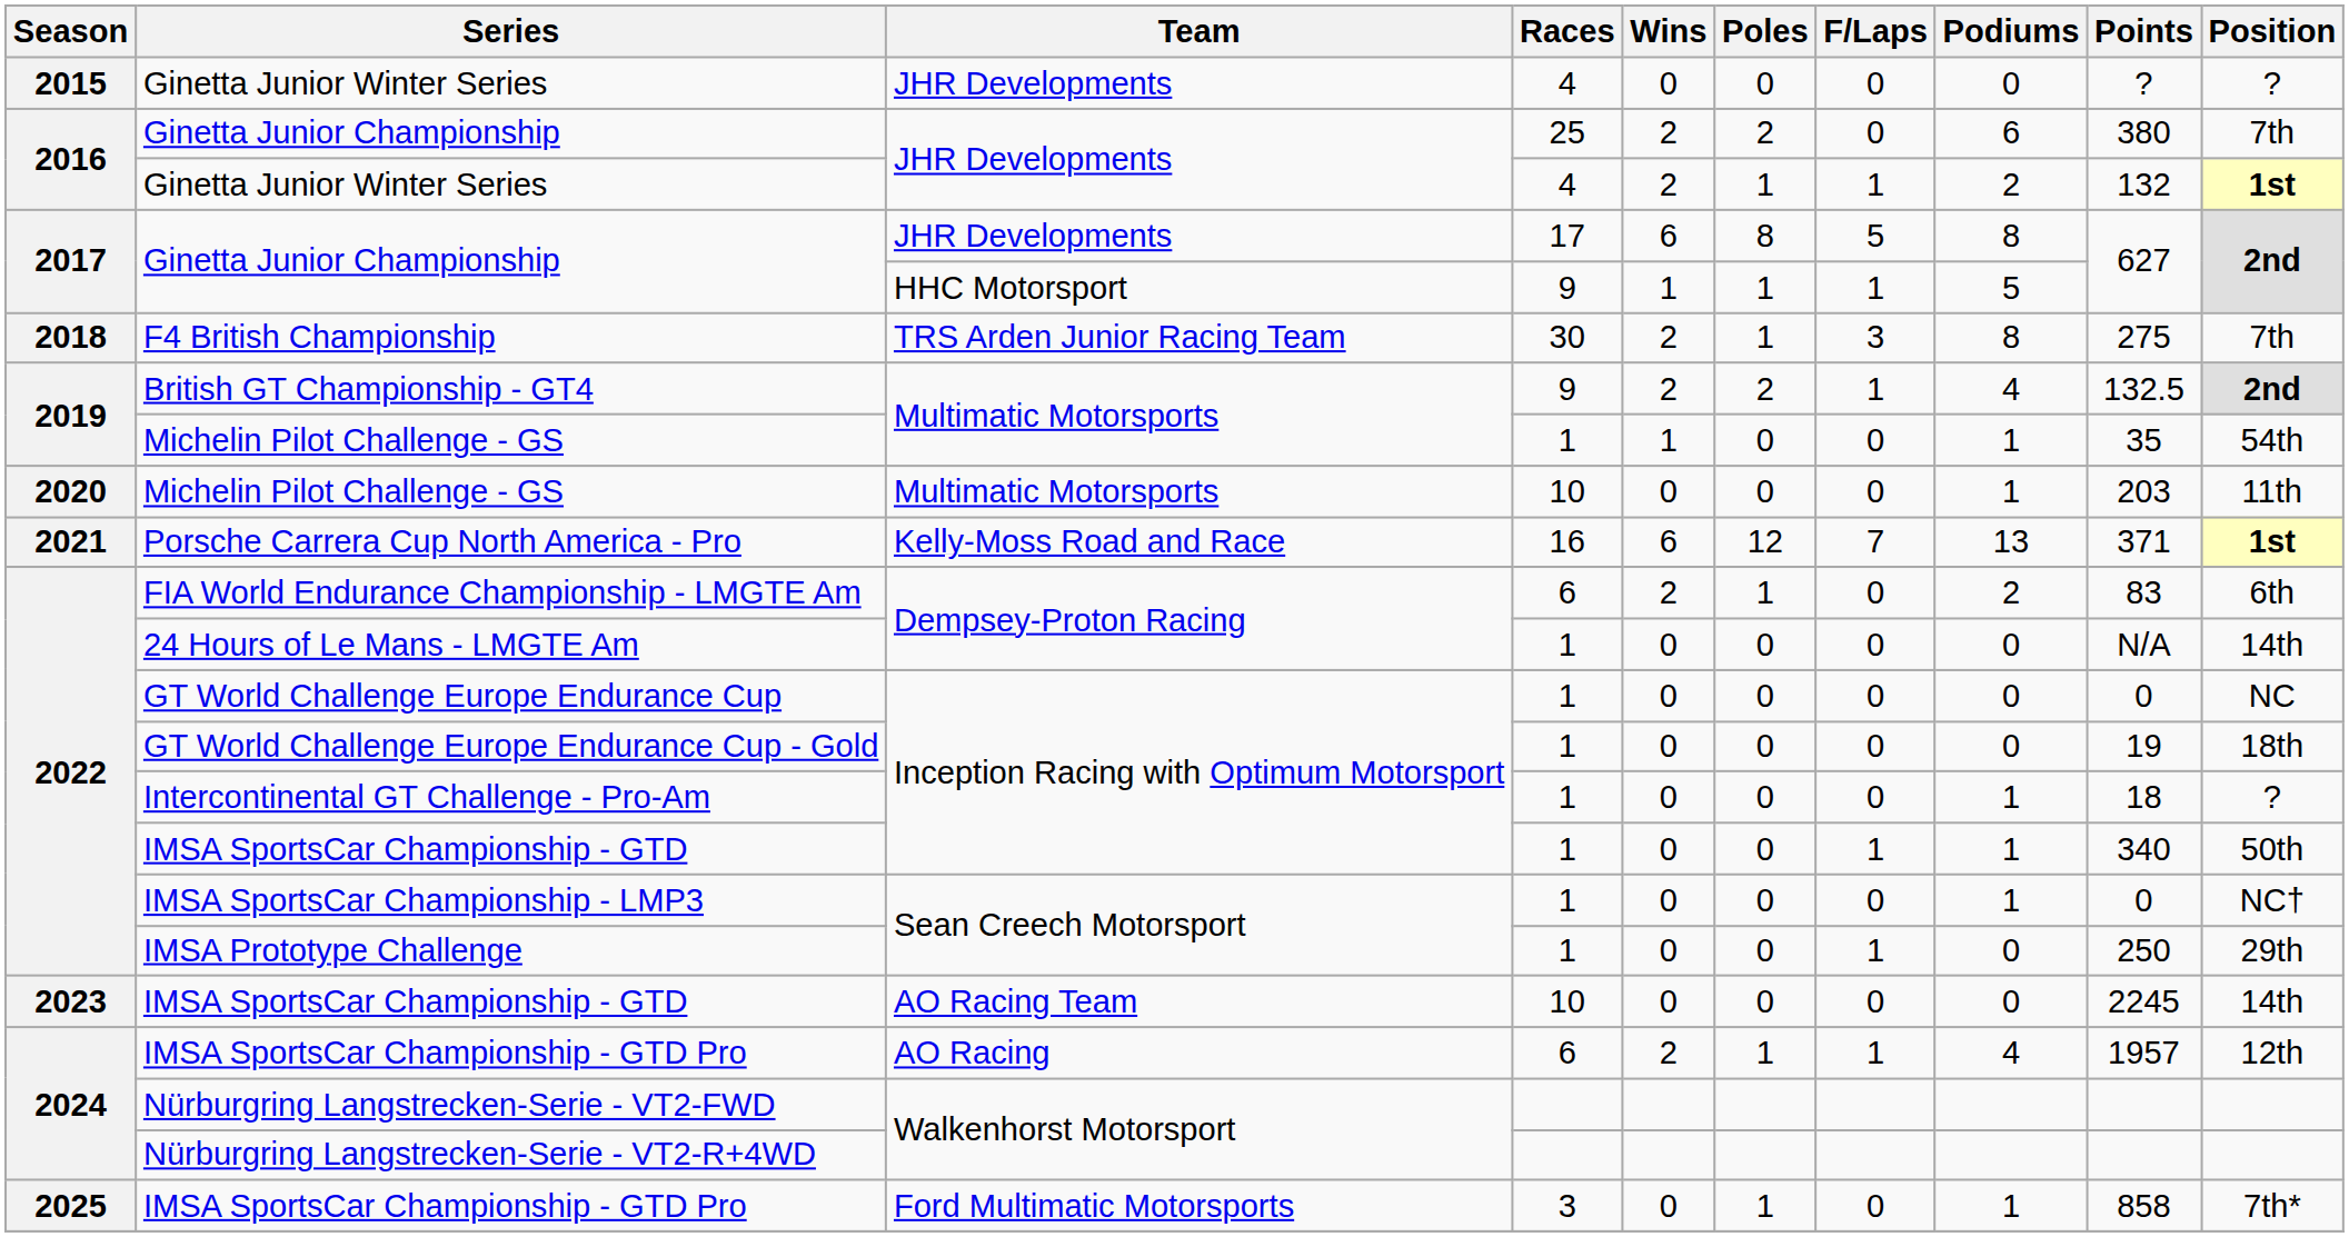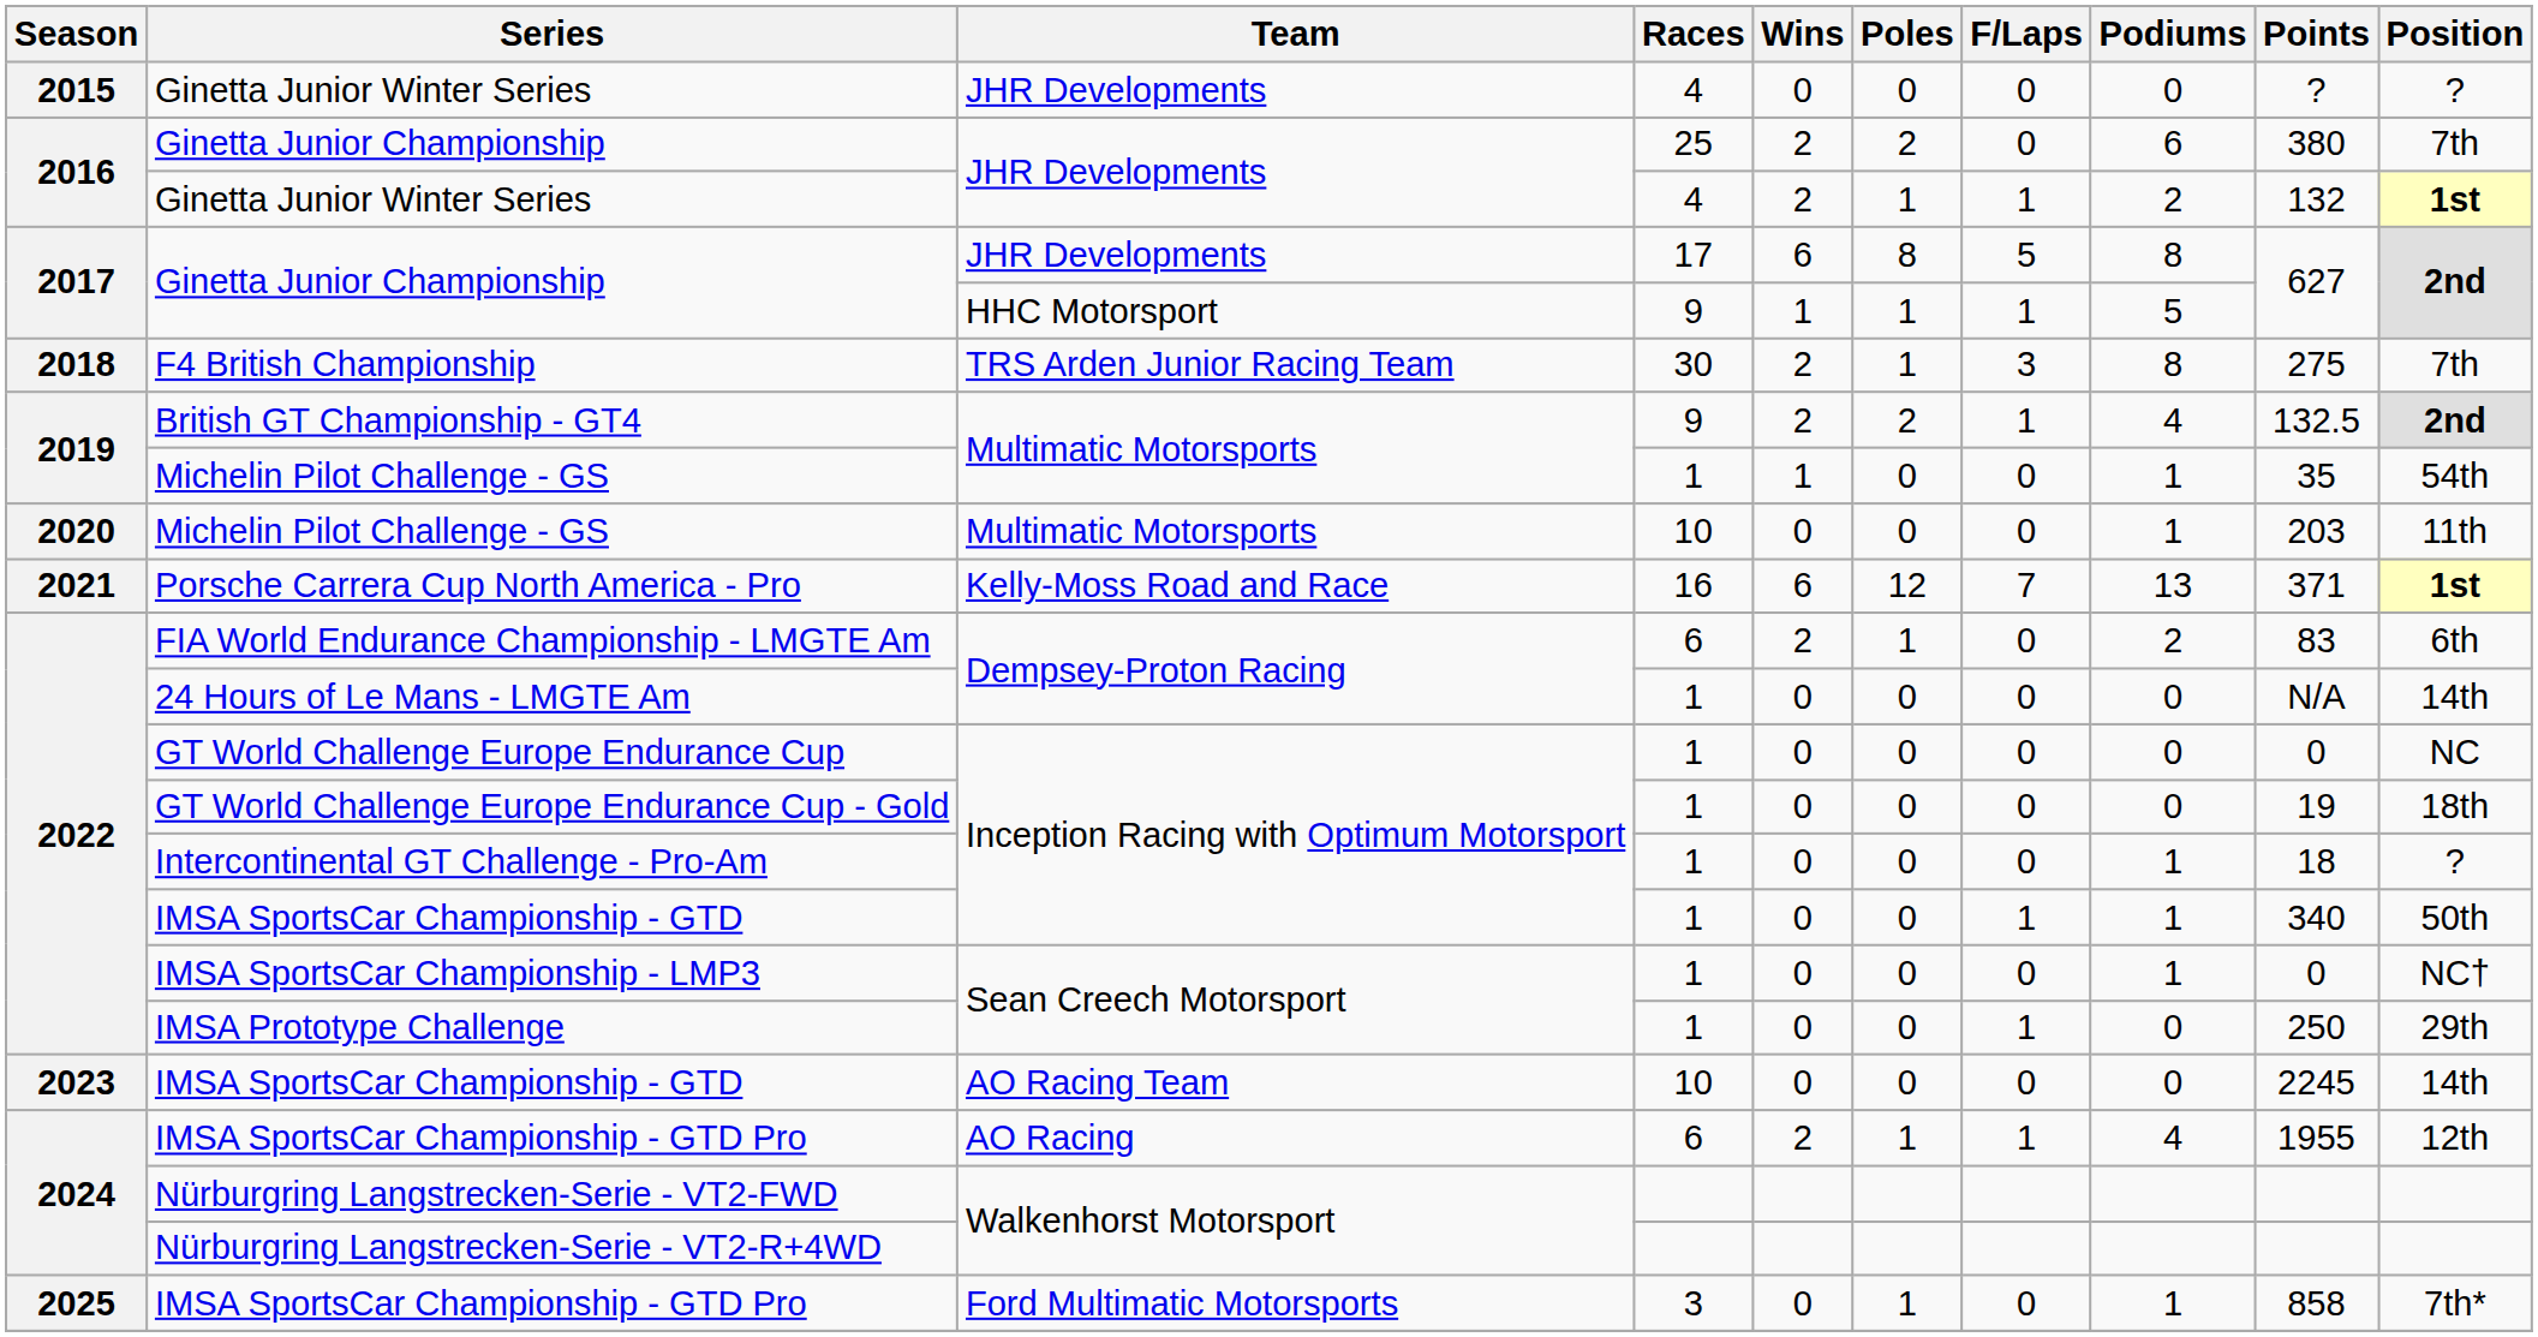 <table class="wikitable" style="font-size: 90%; text-align:center">
 <tr>
 <th>Season</th>
 <th>Series</th>
 <th>Team</th>
 <th>Races</th>
 <th>Wins</th>
 <th>Poles</th>
 <th>F/Laps</th>
 <th>Podiums</th>
 <th>Points</th>
 <th>Position</th>
 </tr>
 <tr>
 <th>2015</th>
 <td align=left>Ginetta Junior Winter Series</td>
 <td align=left><a href='#'>JHR Developments</a></td>
 <td>4</td>
 <td>0</td>
 <td>0</td>
 <td>0</td>
 <td>0</td>
 <td>?</td>
 <td>?</td>
 </tr>
 <tr>
 <th rowspan=2>2016</th>
 <td align=left><a href='#'>Ginetta Junior Championship</a></td>
 <td rowspan=2 align=left><a href='#'>JHR Developments</a></td>
 <td>25</td>
 <td>2</td>
 <td>2</td>
 <td>0</td>
 <td>6</td>
 <td>380</td>
 <td>7th</td>
 </tr>
 <tr>
 <td align=left>Ginetta Junior Winter Series</td>
 <td>4</td>
 <td>2</td>
 <td>1</td>
 <td>1</td>
 <td>2</td>
 <td>132</td>
 <td style="background:#FFFFBF;"><strong>1st</strong></td>
 </tr>
 <tr>
 <th rowspan=2>2017</th>
 <td rowspan=2 align=left><a href='#'>Ginetta Junior Championship</a></td>
 <td align=left><a href='#'>JHR Developments</a></td>
 <td>17</td>
 <td>6</td>
 <td>8</td>
 <td>5</td>
 <td>8</td>
 <td rowspan=2>627</td>
 <td rowspan=2 style="background:#DFDFDF;"><strong>2nd</strong></td>
 </tr>
 <tr>
 <td align=left>HHC Motorsport</td>
 <td>9</td>
 <td>1</td>
 <td>1</td>
 <td>1</td>
 <td>5</td>
 </tr>
 <tr>
 <th>2018</th>
 <td align=left><a href='#'>F4 British Championship</a></td>
 <td align=left><a href='#'>TRS Arden Junior Racing Team</a></td>
 <td>30</td>
 <td>2</td>
 <td>1</td>
 <td>3</td>
 <td>8</td>
 <td>275</td>
 <td>7th</td>
 </tr>
 <tr>
 <th rowspan=2>2019</th>
 <td align=left><a href='#'>British GT Championship - GT4</a></td>
 <td rowspan=2 align=left><a href='#'>Multimatic Motorsports</a></td>
 <td>9</td>
 <td>2</td>
 <td>2</td>
 <td>1</td>
 <td>4</td>
 <td>132.5</td>
 <td style="background:#DFDFDF;"><strong>2nd</strong></td>
 </tr>
 <tr>
 <td align=left><a href='#'>Michelin Pilot Challenge - GS</a></td>
 <td>1</td>
 <td>1</td>
 <td>0</td>
 <td>0</td>
 <td>1</td>
 <td>35</td>
 <td>54th</td>
 </tr>
 <tr>
 <th>2020</th>
 <td align=left><a href='#'>Michelin Pilot Challenge - GS</a></td>
 <td align=left><a href='#'>Multimatic Motorsports</a></td>
 <td>10</td>
 <td>0</td>
 <td>0</td>
 <td>0</td>
 <td>1</td>
 <td>203</td>
 <td>11th</td>
 </tr>
 <tr>
 <th>2021</th>
 <td align=left><a href='#'>Porsche Carrera Cup North America - Pro</a></td>
 <td align=left><a href='#'>Kelly-Moss Road and Race</a></td>
 <td>16</td>
 <td>6</td>
 <td>12</td>
 <td>7</td>
 <td>13</td>
 <td>371</td>
 <td style="background:#FFFFBF;"><strong>1st</strong></td>
 </tr>
 <tr>
 <th rowspan="8">2022</th>
 <td align=left><a href='#'>FIA World Endurance Championship - LMGTE Am</a></td>
 <td rowspan=2 align=left><a href='#'>Dempsey-Proton Racing</a></td>
 <td>6</td>
 <td>2</td>
 <td>1</td>
 <td>0</td>
 <td>2</td>
 <td>83</td>
 <td>6th</td>
 </tr>
 <tr>
 <td align=left><a href='#'>24 Hours of Le Mans - LMGTE Am</a></td>
 <td>1</td>
 <td>0</td>
 <td>0</td>
 <td>0</td>
 <td>0</td>
 <td>N/A</td>
 <td>14th</td>
 </tr>
 <tr>
 <td align=left><a href='#'>GT World Challenge Europe Endurance Cup</a></td>
 <td rowspan="4" align="left" nowrap>Inception Racing with <a href='#'>Optimum Motorsport</a></td>
 <td>1</td>
 <td>0</td>
 <td>0</td>
 <td>0</td>
 <td>0</td>
 <td>0</td>
 <td>NC</td>
 </tr>
 <tr>
 <td align=left nowrap><a href='#'>GT World Challenge Europe Endurance Cup - Gold</a></td>
 <td>1</td>
 <td>0</td>
 <td>0</td>
 <td>0</td>
 <td>0</td>
 <td>19</td>
 <td>18th</td>
 </tr>
 <tr>
 <td align=left><a href='#'>Intercontinental GT Challenge - Pro-Am</a></td>
 <td>1</td>
 <td>0</td>
 <td>0</td>
 <td>0</td>
 <td>1</td>
 <td>18</td>
 <td>?</td>
 </tr>
 <tr>
 <td align=left><a href='#'>IMSA SportsCar Championship - GTD</a></td>
 <td>1</td>
 <td>0</td>
 <td>0</td>
 <td>1</td>
 <td>1</td>
 <td>340</td>
 <td>50th</td>
 </tr>
 <tr>
 <td align=left><a href='#'>IMSA SportsCar Championship - LMP3</a></td>
 <td rowspan=2 align=left>Sean Creech Motorsport</td>
 <td>1</td>
 <td>0</td>
 <td>0</td>
 <td>0</td>
 <td>1</td>
 <td>0</td>
 <td>NC†</td>
 </tr>
 <tr>
 <td align=left><a href='#'>IMSA Prototype Challenge</a></td>
 <td>1</td>
 <td>0</td>
 <td>0</td>
 <td>1</td>
 <td>0</td>
 <td>250</td>
 <td>29th</td>
 </tr>
 <tr>
 <th>2023</th>
 <td align=left><a href='#'>IMSA SportsCar Championship - GTD</a></td>
 <td align=left><a href='#'>AO Racing Team</a></td>
 <td>10</td>
 <td>0</td>
 <td>0</td>
 <td>0</td>
 <td>0</td>
 <td>2245</td>
 <td>14th</td>
 </tr>
 <tr>
 <th rowspan="3">2024</th>
 <td align=left><a href='#'>IMSA SportsCar Championship - GTD Pro</a></td>
 <td align=left><a href='#'>AO Racing</a></td>
 <td>6</td>
 <td>2</td>
 <td>1</td>
 <td>1</td>
 <td>4</td>
-<td>1957</td>
+<td>1955</td>
 <td>12th</td>
 </tr>
 <tr>
 <td align=left><a href='#'>Nürburgring Langstrecken-Serie - VT2-FWD</a></td>
 <td rowspan="2" align="left" nowrap>Walkenhorst Motorsport</td>
 <td></td>
 <td></td>
 <td></td>
 <td></td>
 <td></td>
 <td></td>
 <td></td>
 </tr>
 <tr>
 <td align=left nowrap><a href='#'>Nürburgring Langstrecken-Serie - VT2-R+4WD</a></td>
 <td></td>
 <td></td>
 <td></td>
 <td></td>
 <td></td>
 <td></td>
 <td></td>
 </tr>
 <tr>
 <th>2025</th>
 <td align=left><a href='#'>IMSA SportsCar Championship - GTD Pro</a></td>
 <td align=left><a href='#'>Ford Multimatic Motorsports</a></td>
 <td>3</td>
 <td>0</td>
 <td>1</td>
 <td>0</td>
 <td>1</td>
 <td>858</td>
 <td>7th*</td>
 </tr>
 <tr>
 </tr>
 </table>
